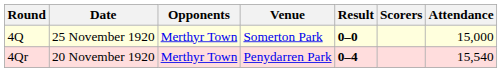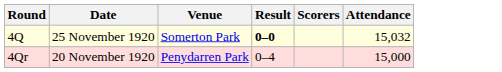 <table class="wikitable">
 <tr>
 <th>Round</th>
 <th>Date</th>
-<th>Opponents</th>
 <th>Venue</th>
 <th>Result</th>
 <th>Scorers</th>
 <th>Attendance</th>
 </tr>
 <tr bgcolor="#ffffdd">
 <td>4Q</td>
 <td>25 November 1920</td>
-<td><a href='#'>Merthyr Town</a></td>
 <td><a href='#'>Somerton Park</a></td>
 <td><strong>0–0</strong></td>
 <td></td>
-<td align="right">15,000</td>
+<td align="right">15,032</td>
 </tr>
 <tr bgcolor="#ffdddd">
 <td>4Qr</td>
 <td>20 November 1920</td>
-<td><a href='#'>Merthyr Town</a></td>
 <td><a href='#'>Penydarren Park</a></td>
-<td><strong>0–4</strong></td>
+<td>0–4</td>
 <td></td>
-<td align="right">15,540</td>
+<td align="right">15,000</td>
 </tr>
 </table>
